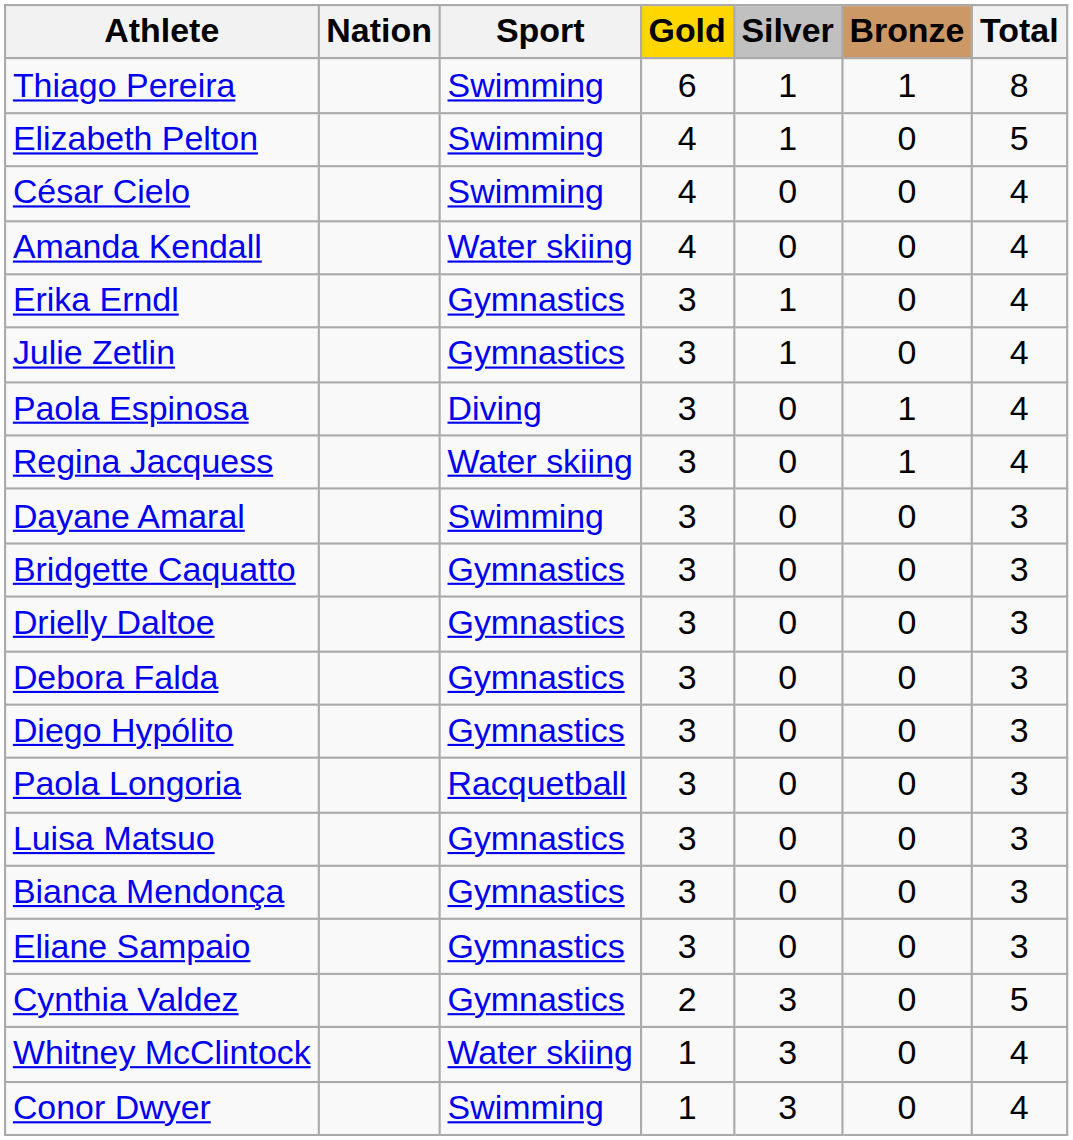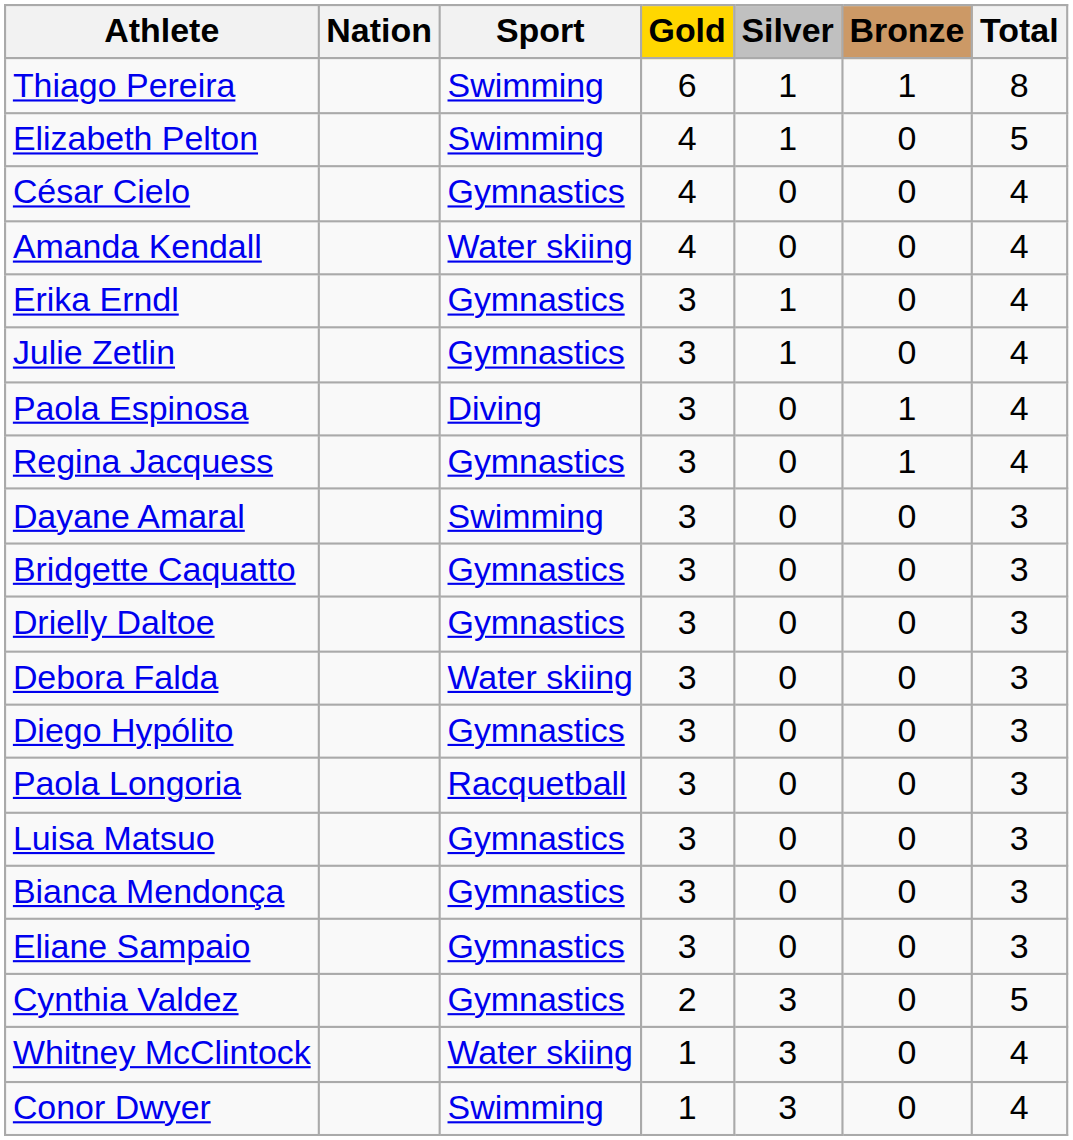 <table class="wikitable sortable" style="text-align:center">
 <tr>
 <th>Athlete</th>
 <th>Nation</th>
 <th>Sport</th>
 <th style="background:gold;"><strong>Gold</strong></th>
 <th style="background:silver;"><strong>Silver</strong></th>
 <th style="background:#c96;"><strong>Bronze</strong></th>
 <th>Total</th>
 </tr>
 <tr>
 <td align=left><a href='#'>Thiago Pereira</a></td>
 <td align=left></td>
 <td align=left><a href='#'>Swimming</a></td>
 <td>6</td>
 <td>1</td>
 <td>1</td>
 <td>8</td>
 </tr>
 <tr>
 <td align=left><a href='#'>Elizabeth Pelton</a></td>
 <td align=left></td>
 <td align=left><a href='#'>Swimming</a></td>
 <td>4</td>
 <td>1</td>
 <td>0</td>
 <td>5</td>
 </tr>
 <tr>
 <td align=left><a href='#'>César Cielo</a></td>
 <td align=left></td>
-<td align=left><a href='#'>Swimming</a></td>
+<td align=left><a href='#'>Gymnastics</a></td>
 <td>4</td>
 <td>0</td>
 <td>0</td>
 <td>4</td>
 </tr>
 <tr>
 <td align=left><a href='#'>Amanda Kendall</a></td>
 <td align=left></td>
 <td align=left><a href='#'>Water skiing</a></td>
 <td>4</td>
 <td>0</td>
 <td>0</td>
 <td>4</td>
 </tr>
 <tr>
 <td align=left><a href='#'>Erika Erndl</a></td>
 <td align=left></td>
 <td align=left><a href='#'>Gymnastics</a></td>
 <td>3</td>
 <td>1</td>
 <td>0</td>
 <td>4</td>
 </tr>
 <tr>
 <td align=left><a href='#'>Julie Zetlin</a></td>
 <td align=left></td>
 <td align=left><a href='#'>Gymnastics</a></td>
 <td>3</td>
 <td>1</td>
 <td>0</td>
 <td>4</td>
 </tr>
 <tr>
 <td align=left><a href='#'>Paola Espinosa</a></td>
 <td align=left></td>
 <td align=left><a href='#'>Diving</a></td>
 <td>3</td>
 <td>0</td>
 <td>1</td>
 <td>4</td>
 </tr>
 <tr>
 <td align=left><a href='#'>Regina Jacquess</a></td>
 <td align=left></td>
-<td align=left><a href='#'>Water skiing</a></td>
+<td align=left><a href='#'>Gymnastics</a></td>
 <td>3</td>
 <td>0</td>
 <td>1</td>
 <td>4</td>
 </tr>
 <tr>
 <td align=left><a href='#'>Dayane Amaral</a></td>
 <td align=left></td>
 <td align=left><a href='#'>Swimming</a></td>
 <td>3</td>
 <td>0</td>
 <td>0</td>
 <td>3</td>
 </tr>
 <tr>
 <td align=left><a href='#'>Bridgette Caquatto</a></td>
 <td align=left></td>
 <td align=left><a href='#'>Gymnastics</a></td>
 <td>3</td>
 <td>0</td>
 <td>0</td>
 <td>3</td>
 </tr>
 <tr>
 <td align=left><a href='#'>Drielly Daltoe</a></td>
 <td align=left></td>
 <td align=left><a href='#'>Gymnastics</a></td>
 <td>3</td>
 <td>0</td>
 <td>0</td>
 <td>3</td>
 </tr>
 <tr>
 <td align=left><a href='#'>Debora Falda</a></td>
 <td align=left></td>
-<td align=left><a href='#'>Gymnastics</a></td>
+<td align=left><a href='#'>Water skiing</a></td>
 <td>3</td>
 <td>0</td>
 <td>0</td>
 <td>3</td>
 </tr>
 <tr>
 <td align=left><a href='#'>Diego Hypólito</a></td>
 <td align=left></td>
 <td align=left><a href='#'>Gymnastics</a></td>
 <td>3</td>
 <td>0</td>
 <td>0</td>
 <td>3</td>
 </tr>
 <tr>
 <td align=left><a href='#'>Paola Longoria</a></td>
 <td align=left></td>
 <td align=left><a href='#'>Racquetball</a></td>
 <td>3</td>
 <td>0</td>
 <td>0</td>
 <td>3</td>
 </tr>
 <tr>
 <td align=left><a href='#'>Luisa Matsuo</a></td>
 <td align=left></td>
 <td align=left><a href='#'>Gymnastics</a></td>
 <td>3</td>
 <td>0</td>
 <td>0</td>
 <td>3</td>
 </tr>
 <tr>
 <td align=left><a href='#'>Bianca Mendonça</a></td>
 <td align=left></td>
 <td align=left><a href='#'>Gymnastics</a></td>
 <td>3</td>
 <td>0</td>
 <td>0</td>
 <td>3</td>
 </tr>
 <tr>
 <td align=left><a href='#'>Eliane Sampaio</a></td>
 <td align=left></td>
 <td align=left><a href='#'>Gymnastics</a></td>
 <td>3</td>
 <td>0</td>
 <td>0</td>
 <td>3</td>
 </tr>
 <tr>
 <td align=left><a href='#'>Cynthia Valdez</a></td>
 <td align=left></td>
 <td align=left><a href='#'>Gymnastics</a></td>
 <td>2</td>
 <td>3</td>
 <td>0</td>
 <td>5</td>
 </tr>
 <tr>
 <td align=left><a href='#'>Whitney McClintock</a></td>
 <td align=left></td>
 <td align=left><a href='#'>Water skiing</a></td>
 <td>1</td>
 <td>3</td>
 <td>0</td>
 <td>4</td>
 </tr>
 <tr>
 <td align=left><a href='#'>Conor Dwyer</a></td>
 <td align=left></td>
 <td align=left><a href='#'>Swimming</a></td>
 <td>1</td>
 <td>3</td>
 <td>0</td>
 <td>4</td>
 </tr>
 </table>
